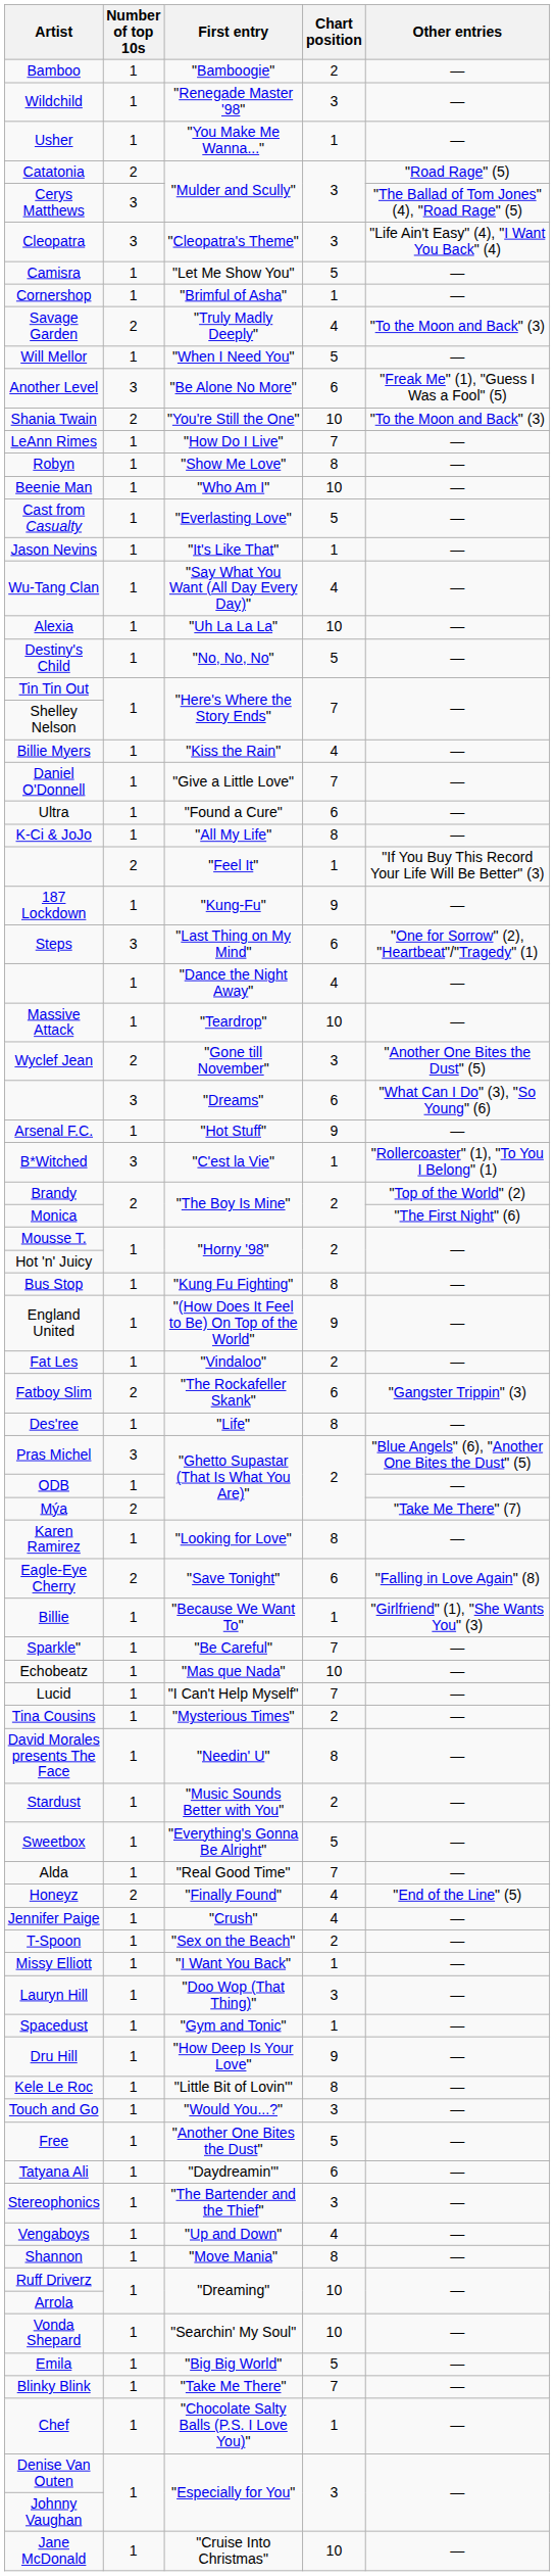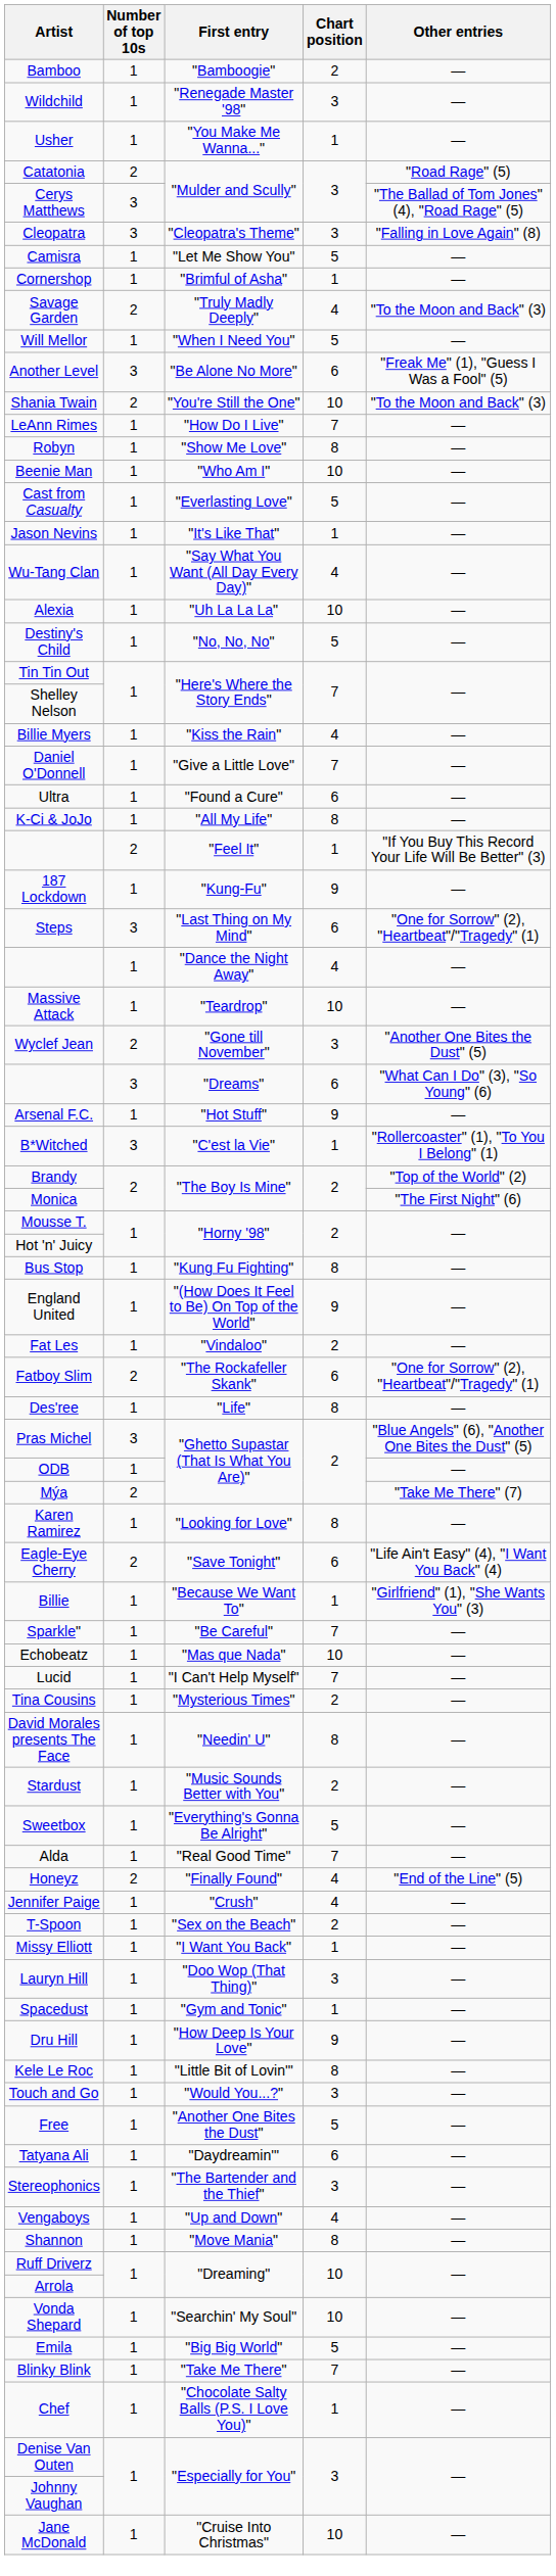 <table class="wikitable sortable mw-collapsible mw-collapsed" style="text-align: center;">
 <tr>
 <th scope="col" style="width:55px;">Artist</th>
 <th scope="col" style="width:55px;" data-sort-type="number">Number of top 10s</th>
 <th scope="col" style="text-align:center;">First entry</th>
 <th scope="col" style="width:55px;" data-sort-type="number">Chart position</th>
 <th scope="col" style="text-align:center;">Other entries</th>
 </tr>
 <tr>
 <td><a href='#'>Bamboo</a></td>
 <td>1</td>
 <td>"<a href='#'>Bamboogie</a>"</td>
 <td>2</td>
 <td>—</td>
 </tr>
 <tr>
 <td><a href='#'>Wildchild</a></td>
 <td>1</td>
 <td>"<a href='#'>Renegade Master '98</a>"</td>
 <td>3</td>
 <td>—</td>
 </tr>
 <tr>
 <td><a href='#'>Usher</a></td>
 <td>1</td>
 <td>"<a href='#'>You Make Me Wanna...</a>"</td>
 <td>1</td>
 <td>—</td>
 </tr>
 <tr>
 <td><a href='#'>Catatonia</a></td>
 <td>2</td>
 <td rowspan="2">"<a href='#'>Mulder and Scully</a>"</td>
 <td rowspan="2">3</td>
 <td>"<a href='#'>Road Rage</a>" (5)</td>
 </tr>
 <tr>
 <td><a href='#'>Cerys Matthews</a></td>
 <td>3</td>
 <td>"<a href='#'>The Ballad of Tom Jones</a>" (4), "<a href='#'>Road Rage</a>" (5)</td>
 </tr>
 <tr>
 <td><a href='#'>Cleopatra</a></td>
 <td>3</td>
 <td>"<a href='#'>Cleopatra's Theme</a>"</td>
 <td>3</td>
-<td>"Life Ain't Easy" (4), "<a href='#'>I Want You Back</a>" (4)</td>
+<td>"<a href='#'>Falling in Love Again</a>" (8)</td>
 </tr>
 <tr>
 <td><a href='#'>Camisra</a></td>
 <td>1</td>
 <td>"Let Me Show You"</td>
 <td>5</td>
 <td>—</td>
 </tr>
 <tr>
 <td><a href='#'>Cornershop</a></td>
 <td>1</td>
 <td>"<a href='#'>Brimful of Asha</a>"</td>
 <td>1</td>
 <td>—</td>
 </tr>
 <tr>
 <td><a href='#'>Savage Garden</a></td>
 <td>2</td>
 <td>"<a href='#'>Truly Madly Deeply</a>"</td>
 <td>4</td>
 <td>"<a href='#'>To the Moon and Back</a>" (3)</td>
 </tr>
 <tr>
 <td><a href='#'>Will Mellor</a></td>
 <td>1</td>
 <td>"<a href='#'>When I Need You</a>"</td>
 <td>5</td>
 <td>—</td>
 </tr>
 <tr>
 <td><a href='#'>Another Level</a></td>
 <td>3</td>
 <td>"<a href='#'>Be Alone No More</a>"</td>
 <td>6</td>
 <td>"<a href='#'>Freak Me</a>" (1), "Guess I Was a Fool" (5)</td>
 </tr>
 <tr>
 <td><a href='#'>Shania Twain</a></td>
 <td>2</td>
 <td>"<a href='#'>You're Still the One</a>"</td>
 <td>10</td>
 <td>"<a href='#'>To the Moon and Back</a>" (3)</td>
 </tr>
 <tr>
 <td><a href='#'>LeAnn Rimes</a></td>
 <td>1</td>
 <td>"<a href='#'>How Do I Live</a>"</td>
 <td>7</td>
 <td>—</td>
 </tr>
 <tr>
 <td><a href='#'>Robyn</a></td>
 <td>1</td>
 <td>"<a href='#'>Show Me Love</a>"</td>
 <td>8</td>
 <td>—</td>
 </tr>
 <tr>
 <td><a href='#'>Beenie Man</a></td>
 <td>1</td>
 <td>"<a href='#'>Who Am I</a>"</td>
 <td>10</td>
 <td>—</td>
 </tr>
 <tr>
 <td><a href='#'>Cast from <em>Casualty</em></a></td>
 <td>1</td>
 <td>"<a href='#'>Everlasting Love</a>"</td>
 <td>5</td>
 <td>—</td>
 </tr>
 <tr>
 <td><a href='#'>Jason Nevins</a></td>
 <td>1</td>
 <td>"<a href='#'>It's Like That</a>"</td>
 <td>1</td>
 <td>—</td>
 </tr>
 <tr>
 <td><a href='#'>Wu-Tang Clan</a></td>
 <td>1</td>
 <td>"<a href='#'>Say What You Want (All Day Every Day)</a>"</td>
 <td>4</td>
 <td>—</td>
 </tr>
 <tr>
 <td><a href='#'>Alexia</a></td>
 <td>1</td>
 <td>"<a href='#'>Uh La La La</a>"</td>
 <td>10</td>
 <td>—</td>
 </tr>
 <tr>
 <td><a href='#'>Destiny's Child</a></td>
 <td>1</td>
 <td>"<a href='#'>No, No, No</a>"</td>
 <td>5</td>
 <td>—</td>
 </tr>
 <tr>
 <td><a href='#'>Tin Tin Out</a></td>
 <td rowspan="2">1</td>
 <td rowspan="2">"<a href='#'>Here's Where the Story Ends</a>"</td>
 <td rowspan="2">7</td>
 <td rowspan="2">—</td>
 </tr>
 <tr>
 <td>Shelley Nelson</td>
 </tr>
 <tr>
 <td><a href='#'>Billie Myers</a></td>
 <td>1</td>
 <td>"<a href='#'>Kiss the Rain</a>"</td>
 <td>4</td>
 <td>—</td>
 </tr>
 <tr>
 <td><a href='#'>Daniel O'Donnell</a></td>
 <td>1</td>
 <td>"Give a Little Love"</td>
 <td>7</td>
 <td>—</td>
 </tr>
 <tr>
 <td>Ultra</td>
 <td>1</td>
 <td>"Found a Cure"</td>
 <td>6</td>
 <td>—</td>
 </tr>
 <tr>
 <td><a href='#'>K-Ci & JoJo</a></td>
 <td>1</td>
 <td>"<a href='#'>All My Life</a>"</td>
 <td>8</td>
 <td>—</td>
 </tr>
 <tr>
 <td></td>
 <td>2</td>
 <td>"<a href='#'>Feel It</a>"</td>
 <td>1</td>
 <td>"If You Buy This Record Your Life Will Be Better" (3)</td>
 </tr>
 <tr>
 <td><a href='#'>187 Lockdown</a></td>
 <td>1</td>
 <td>"<a href='#'>Kung-Fu</a>"</td>
 <td>9</td>
 <td>—</td>
 </tr>
 <tr>
 <td><a href='#'>Steps</a></td>
 <td>3</td>
 <td>"<a href='#'>Last Thing on My Mind</a>"</td>
 <td>6</td>
 <td>"<a href='#'>One for Sorrow</a>" (2), "<a href='#'>Heartbeat</a>"/"<a href='#'>Tragedy</a>" (1) </td>
 </tr>
 <tr>
 <td></td>
 <td>1</td>
 <td>"<a href='#'>Dance the Night Away</a>"</td>
 <td>4</td>
 <td>—</td>
 </tr>
 <tr>
 <td><a href='#'>Massive Attack</a></td>
 <td>1</td>
 <td>"<a href='#'>Teardrop</a>"</td>
 <td>10</td>
 <td>—</td>
 </tr>
 <tr>
 <td><a href='#'>Wyclef Jean</a></td>
 <td>2</td>
 <td>"<a href='#'>Gone till November</a>"</td>
 <td>3</td>
 <td>"<a href='#'>Another One Bites the Dust</a>" (5)</td>
 </tr>
 <tr>
 <td></td>
 <td>3</td>
 <td>"<a href='#'>Dreams</a>"</td>
 <td>6</td>
 <td>"<a href='#'>What Can I Do</a>" (3), "<a href='#'>So Young</a>" (6)</td>
 </tr>
 <tr>
 <td><a href='#'>Arsenal F.C.</a></td>
 <td>1</td>
 <td>"<a href='#'>Hot Stuff</a>"</td>
 <td>9</td>
 <td>—</td>
 </tr>
 <tr>
 <td><a href='#'>B*Witched</a></td>
 <td>3</td>
 <td>"<a href='#'>C'est la Vie</a>"</td>
 <td>1</td>
 <td>"<a href='#'>Rollercoaster</a>" (1), "<a href='#'>To You I Belong</a>" (1)</td>
 </tr>
 <tr>
 <td><a href='#'>Brandy</a></td>
 <td rowspan="2">2</td>
 <td rowspan="2">"<a href='#'>The Boy Is Mine</a>"</td>
 <td rowspan="2">2</td>
 <td>"<a href='#'>Top of the World</a>" (2)</td>
 </tr>
 <tr>
 <td><a href='#'>Monica</a></td>
 <td>"<a href='#'>The First Night</a>" (6)</td>
 </tr>
 <tr>
 <td><a href='#'>Mousse T.</a></td>
 <td rowspan="2">1</td>
 <td rowspan="2">"<a href='#'>Horny '98</a>"</td>
 <td rowspan="2">2</td>
 <td rowspan="2">—</td>
 </tr>
 <tr>
 <td>Hot 'n' Juicy</td>
 </tr>
 <tr>
 <td><a href='#'>Bus Stop</a></td>
 <td>1</td>
 <td>"<a href='#'>Kung Fu Fighting</a>"</td>
 <td>8</td>
 <td>—</td>
 </tr>
 <tr>
 <td>England United</td>
 <td>1</td>
 <td>"<a href='#'>(How Does It Feel to Be) On Top of the World</a>"</td>
 <td>9</td>
 <td>—</td>
 </tr>
 <tr>
 <td><a href='#'>Fat Les</a></td>
 <td>1</td>
 <td>"<a href='#'>Vindaloo</a>"</td>
 <td>2</td>
 <td>—</td>
 </tr>
 <tr>
 <td><a href='#'>Fatboy Slim</a></td>
 <td>2</td>
 <td>"<a href='#'>The Rockafeller Skank</a>"</td>
 <td>6</td>
-<td>"<a href='#'>Gangster Trippin</a>" (3)</td>
+<td>"<a href='#'>One for Sorrow</a>" (2), "<a href='#'>Heartbeat</a>"/"<a href='#'>Tragedy</a>" (1) </td>
 </tr>
 <tr>
 <td><a href='#'>Des'ree</a></td>
 <td>1</td>
 <td>"<a href='#'>Life</a>"</td>
 <td>8</td>
 <td>—</td>
 </tr>
 <tr>
 <td><a href='#'>Pras Michel</a></td>
 <td>3</td>
 <td rowspan="3">"<a href='#'>Ghetto Supastar (That Is What You Are)</a>"</td>
 <td rowspan="3">2</td>
 <td>"<a href='#'>Blue Angels</a>" (6), "<a href='#'>Another One Bites the Dust</a>" (5)</td>
 </tr>
 <tr>
 <td><a href='#'>ODB</a></td>
 <td>1</td>
 <td>—</td>
 </tr>
 <tr>
 <td><a href='#'>Mýa</a></td>
 <td>2</td>
 <td>"<a href='#'>Take Me There</a>" (7)</td>
 </tr>
 <tr>
 <td><a href='#'>Karen Ramirez</a></td>
 <td>1</td>
 <td>"<a href='#'>Looking for Love</a>"</td>
 <td>8</td>
 <td>—</td>
 </tr>
 <tr>
 <td><a href='#'>Eagle-Eye Cherry</a></td>
 <td>2</td>
 <td>"<a href='#'>Save Tonight</a>"</td>
 <td>6</td>
-<td>"<a href='#'>Falling in Love Again</a>" (8)</td>
+<td>"Life Ain't Easy" (4), "<a href='#'>I Want You Back</a>" (4)</td>
 </tr>
 <tr>
 <td><a href='#'>Billie</a></td>
 <td>1</td>
 <td>"<a href='#'>Because We Want To</a>"</td>
 <td>1</td>
 <td>"<a href='#'>Girlfriend</a>" (1), "<a href='#'>She Wants You</a>" (3)</td>
 </tr>
 <tr>
 <td><a href='#'>Sparkle</a>"</td>
 <td>1</td>
 <td>"<a href='#'>Be Careful</a>"</td>
 <td>7</td>
 <td>—</td>
 </tr>
 <tr>
 <td>Echobeatz</td>
 <td>1</td>
 <td>"<a href='#'>Mas que Nada</a>"</td>
 <td>10</td>
 <td>—</td>
 </tr>
 <tr>
 <td>Lucid</td>
 <td>1</td>
 <td>"I Can't Help Myself"</td>
 <td>7</td>
 <td>—</td>
 </tr>
 <tr>
 <td><a href='#'>Tina Cousins</a></td>
 <td>1</td>
 <td>"<a href='#'>Mysterious Times</a>"</td>
 <td>2</td>
 <td>—</td>
 </tr>
 <tr>
 <td><a href='#'>David Morales presents The Face</a></td>
 <td>1</td>
 <td>"<a href='#'>Needin' U</a>"</td>
 <td>8</td>
 <td>—</td>
 </tr>
 <tr>
 <td><a href='#'>Stardust</a></td>
 <td>1</td>
 <td>"<a href='#'>Music Sounds Better with You</a>"</td>
 <td>2</td>
 <td>—</td>
 </tr>
 <tr>
 <td><a href='#'>Sweetbox</a></td>
 <td>1</td>
 <td>"<a href='#'>Everything's Gonna Be Alright</a>"</td>
 <td>5</td>
 <td>—</td>
 </tr>
 <tr>
 <td>Alda</td>
 <td>1</td>
 <td>"Real Good Time"</td>
 <td>7</td>
 <td>—</td>
 </tr>
 <tr>
 <td><a href='#'>Honeyz</a></td>
 <td>2</td>
 <td>"<a href='#'>Finally Found</a>"</td>
 <td>4</td>
 <td>"<a href='#'>End of the Line</a>" (5)</td>
 </tr>
 <tr>
 <td><a href='#'>Jennifer Paige</a></td>
 <td>1</td>
 <td>"<a href='#'>Crush</a>"</td>
 <td>4</td>
 <td>—</td>
 </tr>
 <tr>
 <td><a href='#'>T-Spoon</a></td>
 <td>1</td>
 <td>"<a href='#'>Sex on the Beach</a>"</td>
 <td>2</td>
 <td>—</td>
 </tr>
 <tr>
 <td><a href='#'>Missy Elliott</a></td>
 <td>1</td>
 <td>"<a href='#'>I Want You Back</a>"</td>
 <td>1</td>
 <td>—</td>
 </tr>
 <tr>
 <td><a href='#'>Lauryn Hill</a></td>
 <td>1</td>
 <td>"<a href='#'>Doo Wop (That Thing)</a>"</td>
 <td>3</td>
 <td>—</td>
 </tr>
 <tr>
 <td><a href='#'>Spacedust</a></td>
 <td>1</td>
 <td>"<a href='#'>Gym and Tonic</a>"</td>
 <td>1</td>
 <td>—</td>
 </tr>
 <tr>
 <td><a href='#'>Dru Hill</a></td>
 <td>1</td>
 <td>"<a href='#'>How Deep Is Your Love</a>"</td>
 <td>9</td>
 <td>—</td>
 </tr>
 <tr>
 <td><a href='#'>Kele Le Roc</a></td>
 <td>1</td>
 <td>"Little Bit of Lovin'"</td>
 <td>8</td>
 <td>—</td>
 </tr>
 <tr>
 <td><a href='#'>Touch and Go</a></td>
 <td>1</td>
 <td>"<a href='#'>Would You...?</a>"</td>
 <td>3</td>
 <td>—</td>
 </tr>
 <tr>
 <td><a href='#'>Free</a></td>
 <td>1</td>
 <td>"<a href='#'>Another One Bites the Dust</a>"</td>
 <td>5</td>
 <td>—</td>
 </tr>
 <tr>
 <td><a href='#'>Tatyana Ali</a></td>
 <td>1</td>
 <td>"Daydreamin'"</td>
 <td>6</td>
 <td>—</td>
 </tr>
 <tr>
 <td><a href='#'>Stereophonics</a></td>
 <td>1</td>
 <td>"<a href='#'>The Bartender and the Thief</a>"</td>
 <td>3</td>
 <td>—</td>
 </tr>
 <tr>
 <td><a href='#'>Vengaboys</a></td>
 <td>1</td>
 <td>"<a href='#'>Up and Down</a>"</td>
 <td>4</td>
 <td>—</td>
 </tr>
 <tr>
 <td><a href='#'>Shannon</a></td>
 <td>1</td>
 <td>"<a href='#'>Move Mania</a>"</td>
 <td>8</td>
 <td>—</td>
 </tr>
 <tr>
 <td><a href='#'>Ruff Driverz</a></td>
 <td rowspan="2">1</td>
 <td rowspan="2">"Dreaming"</td>
 <td rowspan="2">10</td>
 <td rowspan="2">—</td>
 </tr>
 <tr>
 <td><a href='#'>Arrola</a></td>
 </tr>
 <tr>
 <td><a href='#'>Vonda Shepard</a></td>
 <td>1</td>
 <td>"Searchin' My Soul"</td>
 <td>10</td>
 <td>—</td>
 </tr>
 <tr>
 <td><a href='#'>Emila</a></td>
 <td>1</td>
 <td>"<a href='#'>Big Big World</a>"</td>
 <td>5</td>
 <td>—</td>
 </tr>
 <tr>
 <td><a href='#'>Blinky Blink</a></td>
 <td>1</td>
 <td>"<a href='#'>Take Me There</a>"</td>
 <td>7</td>
 <td>—</td>
 </tr>
 <tr>
 <td><a href='#'>Chef</a></td>
 <td>1</td>
 <td>"<a href='#'>Chocolate Salty Balls (P.S. I Love You)</a>" </td>
 <td>1</td>
 <td>—</td>
 </tr>
 <tr>
 <td><a href='#'>Denise Van Outen</a></td>
 <td rowspan="2">1</td>
 <td rowspan="2">"<a href='#'>Especially for You</a>"</td>
 <td rowspan="2">3</td>
 <td rowspan="2">—</td>
 </tr>
 <tr>
 <td><a href='#'>Johnny Vaughan</a></td>
 </tr>
 <tr>
 <td><a href='#'>Jane McDonald</a></td>
 <td>1</td>
 <td>"Cruise Into Christmas"</td>
 <td>10</td>
 <td>—</td>
 </tr>
 </table>
